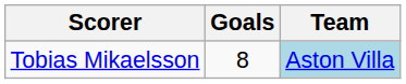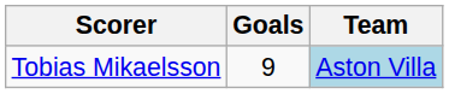 <table class="wikitable">
 <tr>
 <th>Scorer</th>
 <th>Goals</th>
 <th>Team</th>
 </tr>
 <tr>
 <td> <a href='#'>Tobias Mikaelsson</a></td>
-<td align=center>8</td>
+<td align=center>9</td>
 <td style="background: lightblue;"><a href='#'>Aston Villa</a></td>
 </tr>
 </table>
